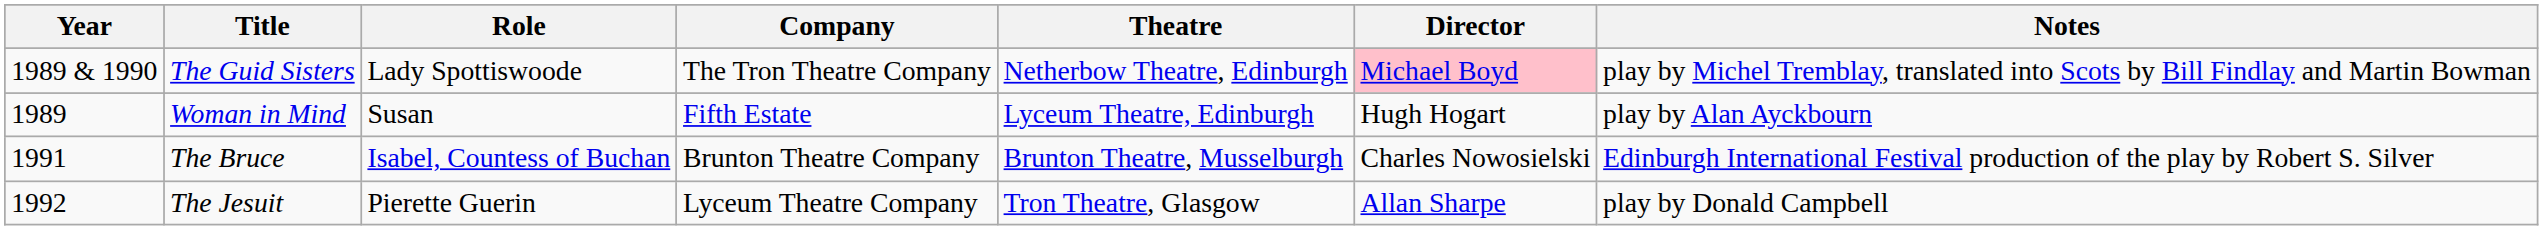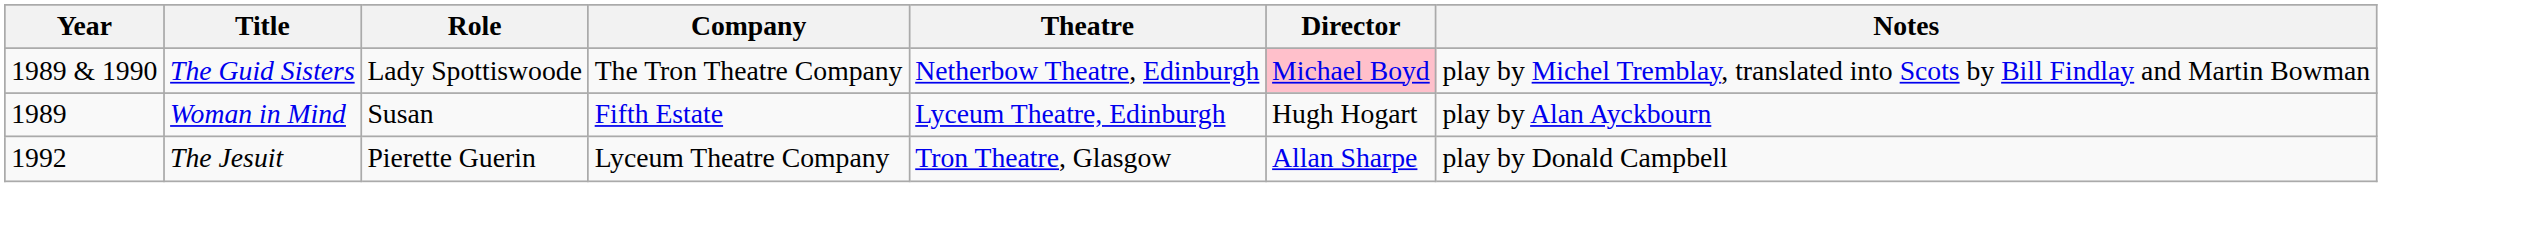 <table class="wikitable">
 <tr>
 <th>Year</th>
 <th>Title</th>
 <th>Role</th>
 <th>Company</th>
 <th>Theatre</th>
 <th>Director</th>
 <th>Notes</th>
 </tr>
 <tr>
 <td>1989 & 1990</td>
 <td><em><a href='#'>The Guid Sisters</a></em></td>
 <td>Lady Spottiswoode</td>
 <td>The Tron Theatre Company</td>
 <td><a href='#'>Netherbow Theatre</a>, <a href='#'>Edinburgh</a></td>
 <td style="background: pink;"><a href='#'>Michael Boyd</a></td>
 <td>play by <a href='#'>Michel Tremblay</a>, translated into <a href='#'>Scots</a> by <a href='#'>Bill Findlay</a> and Martin Bowman</td>
 </tr>
 <tr>
 <td>1989</td>
 <td><em><a href='#'>Woman in Mind</a></em></td>
 <td>Susan</td>
 <td><a href='#'>Fifth Estate</a></td>
 <td><a href='#'>Lyceum Theatre, Edinburgh</a></td>
 <td>Hugh Hogart</td>
 <td>play by <a href='#'>Alan Ayckbourn</a></td>
 </tr>
 <tr>
-<td>1991</td>
-<td><em>The Bruce</em></td>
-<td><a href='#'>Isabel, Countess of Buchan</a></td>
-<td>Brunton Theatre Company</td>
-<td><a href='#'>Brunton Theatre</a>, <a href='#'>Musselburgh</a></td>
-<td>Charles Nowosielski</td>
-<td><a href='#'>Edinburgh International Festival</a> production of the play by Robert S. Silver</td>
-</tr>
-<tr>
 <td>1992</td>
 <td><em>The Jesuit</em></td>
 <td>Pierette Guerin</td>
 <td>Lyceum Theatre Company</td>
 <td><a href='#'>Tron Theatre</a>, Glasgow</td>
 <td><a href='#'>Allan Sharpe</a></td>
 <td>play by Donald Campbell</td>
 </tr>
 </table>
